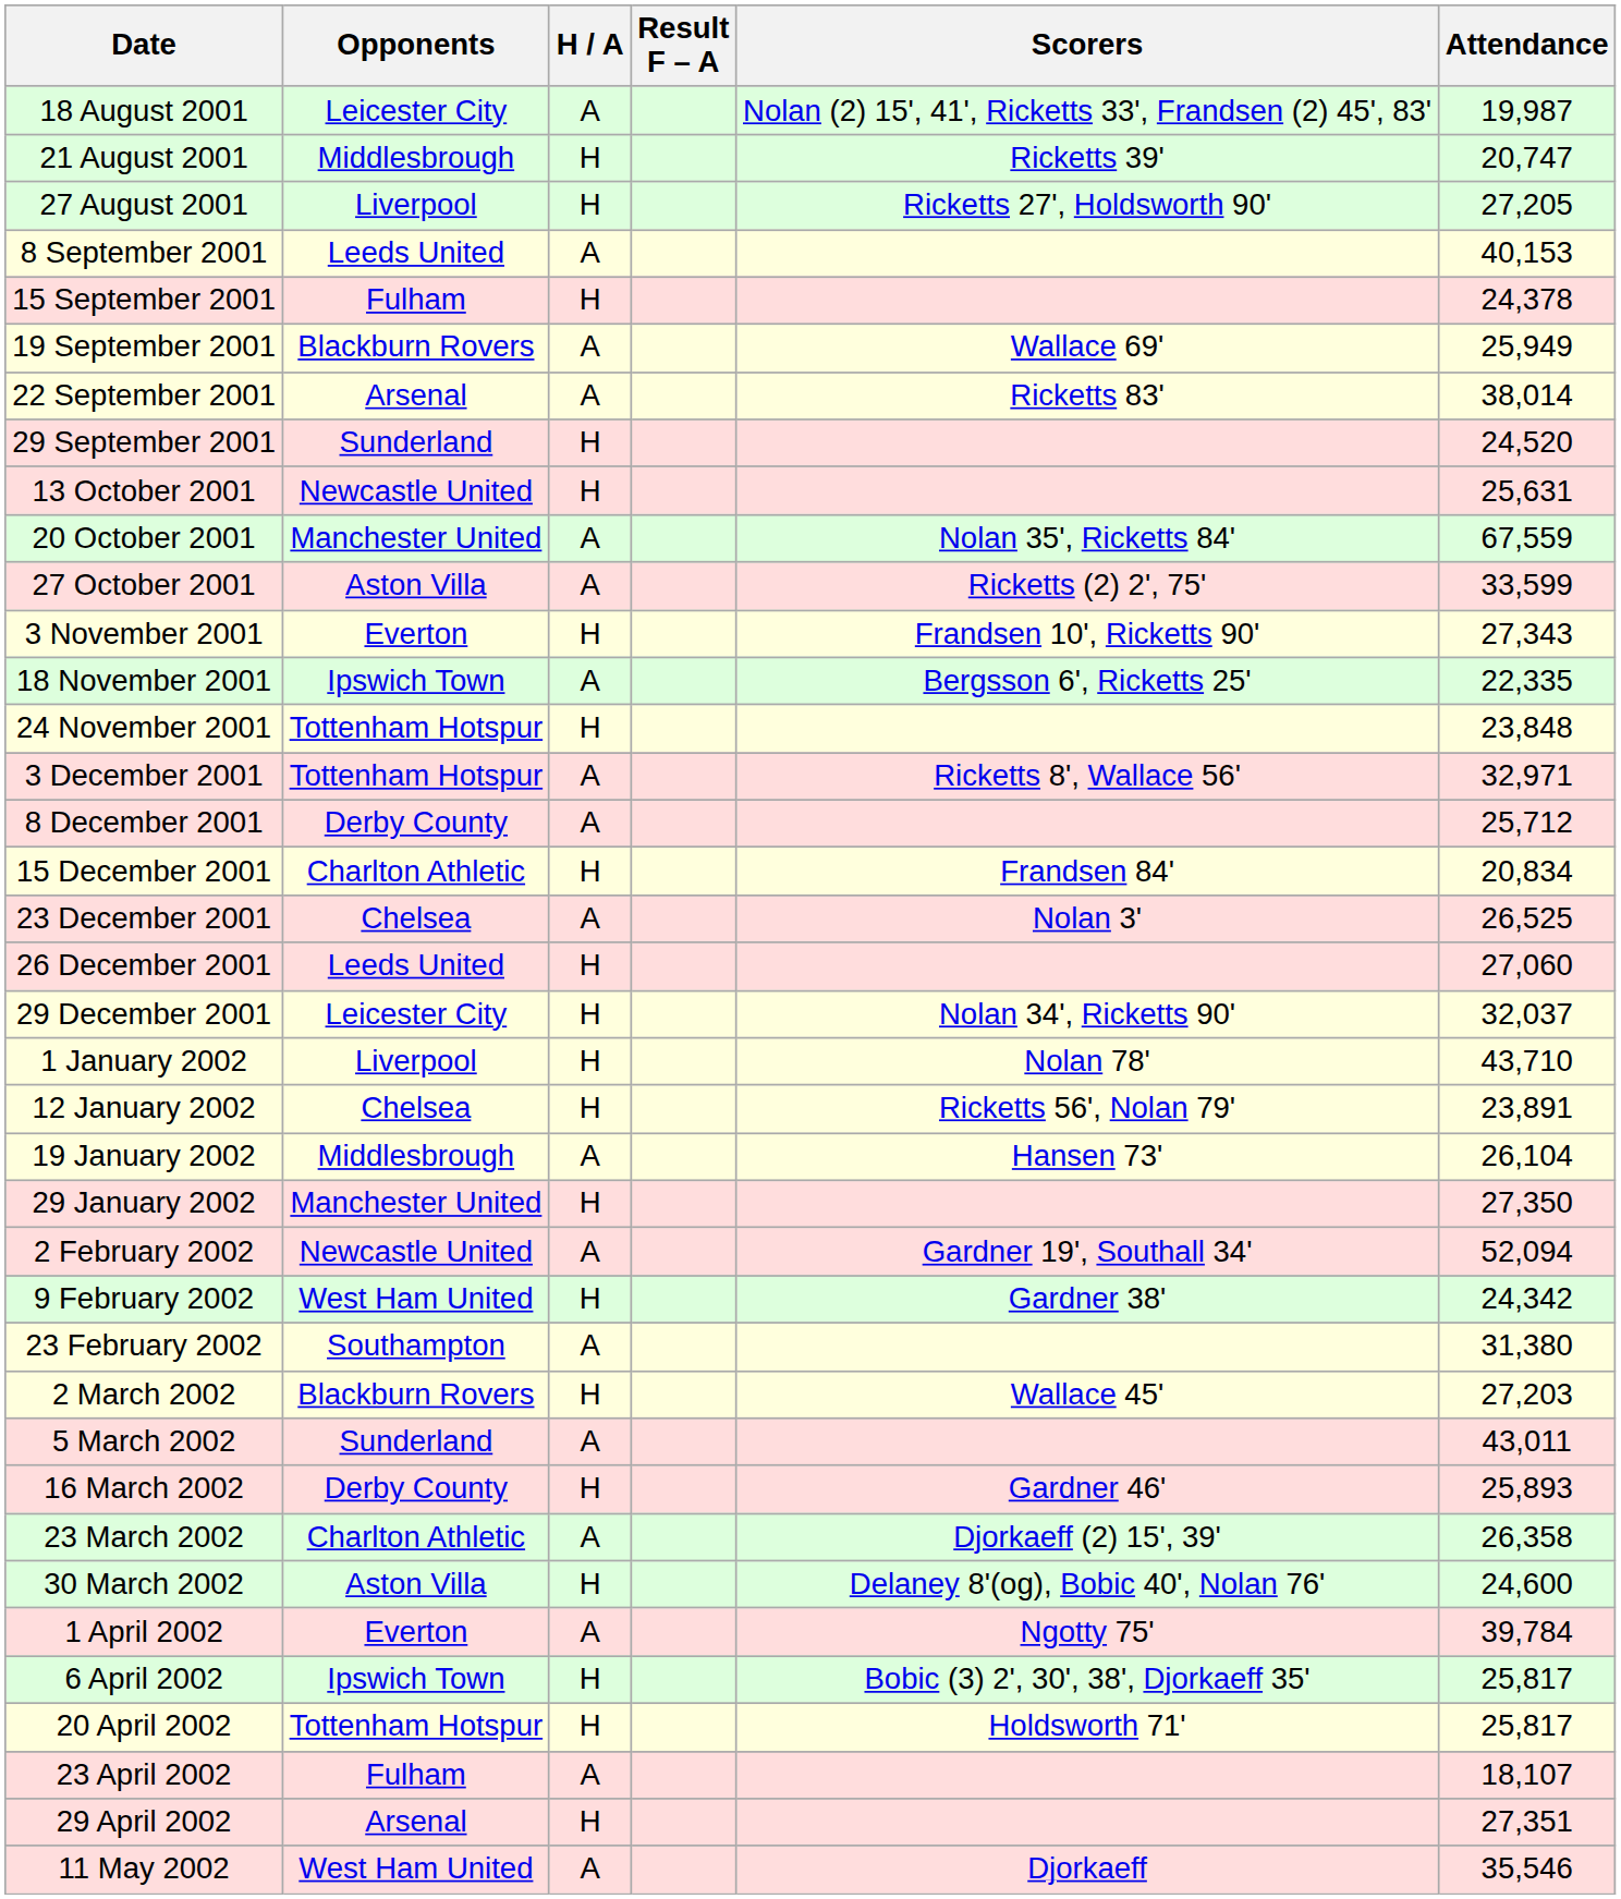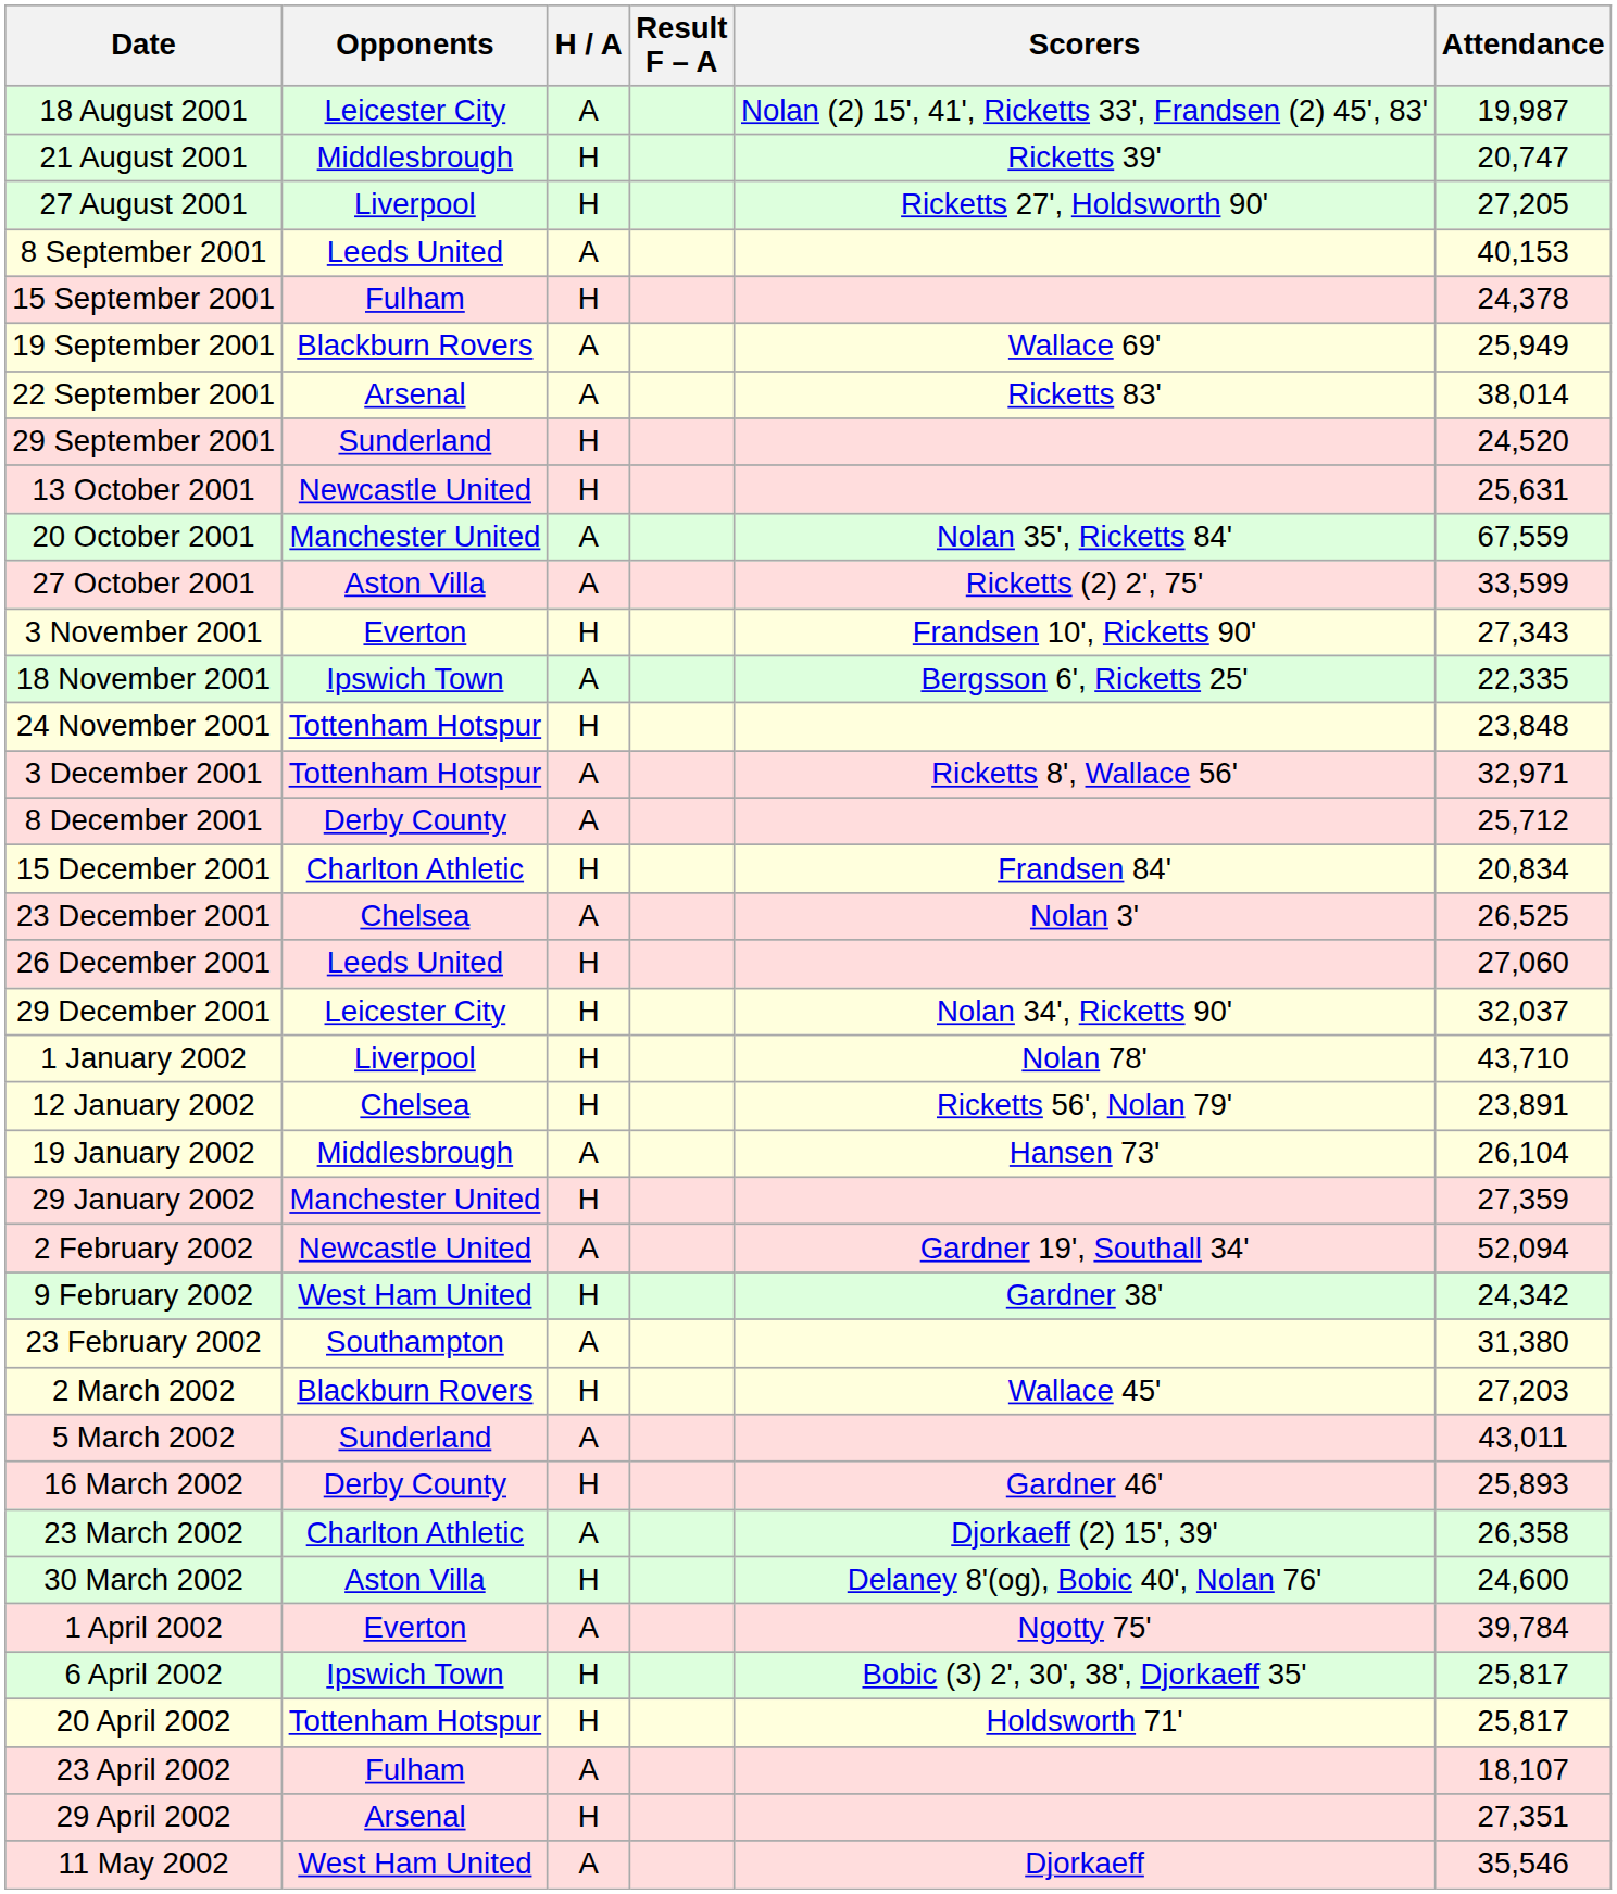 <table class="wikitable" style="text-align:center">
 <tr>
 <th>Date</th>
 <th>Opponents</th>
 <th>H / A</th>
 <th>Result<br>F – A</th>
 <th>Scorers</th>
 <th>Attendance</th>
 </tr>
 <tr bgcolor="#ddffdd">
 <td>18 August 2001</td>
 <td><a href='#'>Leicester City</a></td>
 <td>A</td>
 <td></td>
 <td><a href='#'>Nolan</a> (2) 15', 41', <a href='#'>Ricketts</a> 33', <a href='#'>Frandsen</a> (2) 45', 83'</td>
 <td>19,987</td>
 </tr>
 <tr bgcolor="#ddffdd">
 <td>21 August 2001</td>
 <td><a href='#'>Middlesbrough</a></td>
 <td>H</td>
 <td></td>
 <td><a href='#'>Ricketts</a> 39'</td>
 <td>20,747</td>
 </tr>
 <tr bgcolor="#ddffdd">
 <td>27 August 2001</td>
 <td><a href='#'>Liverpool</a></td>
 <td>H</td>
 <td></td>
 <td><a href='#'>Ricketts</a> 27', <a href='#'>Holdsworth</a> 90'</td>
 <td>27,205</td>
 </tr>
 <tr bgcolor="#ffffdd">
 <td>8 September 2001</td>
 <td><a href='#'>Leeds United</a></td>
 <td>A</td>
 <td></td>
 <td></td>
 <td>40,153</td>
 </tr>
 <tr bgcolor="#ffdddd">
 <td>15 September 2001</td>
 <td><a href='#'>Fulham</a></td>
 <td>H</td>
 <td></td>
 <td></td>
 <td>24,378</td>
 </tr>
 <tr bgcolor="#ffffdd">
 <td>19 September 2001</td>
 <td><a href='#'>Blackburn Rovers</a></td>
 <td>A</td>
 <td></td>
 <td><a href='#'>Wallace</a> 69'</td>
 <td>25,949</td>
 </tr>
 <tr bgcolor="#ffffdd">
 <td>22 September 2001</td>
 <td><a href='#'>Arsenal</a></td>
 <td>A</td>
 <td></td>
 <td><a href='#'>Ricketts</a> 83'</td>
 <td>38,014</td>
 </tr>
 <tr bgcolor="#ffdddd">
 <td>29 September 2001</td>
 <td><a href='#'>Sunderland</a></td>
 <td>H</td>
 <td></td>
 <td></td>
 <td>24,520</td>
 </tr>
 <tr bgcolor="#ffdddd">
 <td>13 October 2001</td>
 <td><a href='#'>Newcastle United</a></td>
 <td>H</td>
 <td></td>
 <td></td>
 <td>25,631</td>
 </tr>
 <tr bgcolor="#ddffdd">
 <td>20 October 2001</td>
 <td><a href='#'>Manchester United</a></td>
 <td>A</td>
 <td></td>
 <td><a href='#'>Nolan</a> 35', <a href='#'>Ricketts</a> 84'</td>
 <td>67,559</td>
 </tr>
 <tr bgcolor="#ffdddd">
 <td>27 October 2001</td>
 <td><a href='#'>Aston Villa</a></td>
 <td>A</td>
 <td></td>
 <td><a href='#'>Ricketts</a> (2) 2', 75'</td>
 <td>33,599</td>
 </tr>
 <tr bgcolor="#ffffdd">
 <td>3 November 2001</td>
 <td><a href='#'>Everton</a></td>
 <td>H</td>
 <td></td>
 <td><a href='#'>Frandsen</a> 10', <a href='#'>Ricketts</a> 90'</td>
 <td>27,343</td>
 </tr>
 <tr bgcolor="#ddffdd">
 <td>18 November 2001</td>
 <td><a href='#'>Ipswich Town</a></td>
 <td>A</td>
 <td></td>
 <td><a href='#'>Bergsson</a> 6', <a href='#'>Ricketts</a> 25'</td>
 <td>22,335</td>
 </tr>
 <tr bgcolor="#ffffdd">
 <td>24 November 2001</td>
 <td><a href='#'>Tottenham Hotspur</a></td>
 <td>H</td>
 <td></td>
 <td></td>
 <td>23,848</td>
 </tr>
 <tr bgcolor="#ffdddd">
 <td>3 December 2001</td>
 <td><a href='#'>Tottenham Hotspur</a></td>
 <td>A</td>
 <td></td>
 <td><a href='#'>Ricketts</a> 8', <a href='#'>Wallace</a> 56'</td>
 <td>32,971</td>
 </tr>
 <tr bgcolor="#ffdddd">
 <td>8 December 2001</td>
 <td><a href='#'>Derby County</a></td>
 <td>A</td>
 <td></td>
 <td></td>
 <td>25,712</td>
 </tr>
 <tr bgcolor="#ffffdd">
 <td>15 December 2001</td>
 <td><a href='#'>Charlton Athletic</a></td>
 <td>H</td>
 <td></td>
 <td><a href='#'>Frandsen</a> 84'</td>
 <td>20,834</td>
 </tr>
 <tr bgcolor="#ffdddd">
 <td>23 December 2001</td>
 <td><a href='#'>Chelsea</a></td>
 <td>A</td>
 <td></td>
 <td><a href='#'>Nolan</a> 3'</td>
 <td>26,525</td>
 </tr>
 <tr bgcolor="#ffdddd">
 <td>26 December 2001</td>
 <td><a href='#'>Leeds United</a></td>
 <td>H</td>
 <td></td>
 <td></td>
 <td>27,060</td>
 </tr>
 <tr bgcolor="#ffffdd">
 <td>29 December 2001</td>
 <td><a href='#'>Leicester City</a></td>
 <td>H</td>
 <td></td>
 <td><a href='#'>Nolan</a> 34', <a href='#'>Ricketts</a> 90'</td>
 <td>32,037</td>
 </tr>
 <tr bgcolor="#ffffdd">
 <td>1 January 2002</td>
 <td><a href='#'>Liverpool</a></td>
 <td>H</td>
 <td></td>
 <td><a href='#'>Nolan</a> 78'</td>
 <td>43,710</td>
 </tr>
 <tr bgcolor="#ffffdd">
 <td>12 January 2002</td>
 <td><a href='#'>Chelsea</a></td>
 <td>H</td>
 <td></td>
 <td><a href='#'>Ricketts</a> 56', <a href='#'>Nolan</a> 79'</td>
 <td>23,891</td>
 </tr>
 <tr bgcolor="#ffffdd">
 <td>19 January 2002</td>
 <td><a href='#'>Middlesbrough</a></td>
 <td>A</td>
 <td></td>
 <td><a href='#'>Hansen</a> 73'</td>
 <td>26,104</td>
 </tr>
 <tr bgcolor="#ffdddd">
 <td>29 January 2002</td>
 <td><a href='#'>Manchester United</a></td>
 <td>H</td>
 <td></td>
 <td></td>
-<td>27,350</td>
+<td>27,359</td>
 </tr>
 <tr bgcolor="#ffdddd">
 <td>2 February 2002</td>
 <td><a href='#'>Newcastle United</a></td>
 <td>A</td>
 <td></td>
 <td><a href='#'>Gardner</a> 19', <a href='#'>Southall</a> 34'</td>
 <td>52,094</td>
 </tr>
 <tr bgcolor="#ddffdd">
 <td>9 February 2002</td>
 <td><a href='#'>West Ham United</a></td>
 <td>H</td>
 <td></td>
 <td><a href='#'>Gardner</a> 38'</td>
 <td>24,342</td>
 </tr>
 <tr bgcolor="#ffffdd">
 <td>23 February 2002</td>
 <td><a href='#'>Southampton</a></td>
 <td>A</td>
 <td></td>
 <td></td>
 <td>31,380</td>
 </tr>
 <tr bgcolor="#ffffdd">
 <td>2 March 2002</td>
 <td><a href='#'>Blackburn Rovers</a></td>
 <td>H</td>
 <td></td>
 <td><a href='#'>Wallace</a> 45'</td>
 <td>27,203</td>
 </tr>
 <tr bgcolor="#ffdddd">
 <td>5 March 2002</td>
 <td><a href='#'>Sunderland</a></td>
 <td>A</td>
 <td></td>
 <td></td>
 <td>43,011</td>
 </tr>
 <tr bgcolor="#ffdddd">
 <td>16 March 2002</td>
 <td><a href='#'>Derby County</a></td>
 <td>H</td>
 <td></td>
 <td><a href='#'>Gardner</a> 46'</td>
 <td>25,893</td>
 </tr>
 <tr bgcolor="#ddffdd">
 <td>23 March 2002</td>
 <td><a href='#'>Charlton Athletic</a></td>
 <td>A</td>
 <td></td>
 <td><a href='#'>Djorkaeff</a> (2) 15', 39'</td>
 <td>26,358</td>
 </tr>
 <tr bgcolor="#ddffdd">
 <td>30 March 2002</td>
 <td><a href='#'>Aston Villa</a></td>
 <td>H</td>
 <td></td>
 <td><a href='#'>Delaney</a> 8'(og), <a href='#'>Bobic</a> 40', <a href='#'>Nolan</a> 76'</td>
 <td>24,600</td>
 </tr>
 <tr bgcolor="#ffdddd">
 <td>1 April 2002</td>
 <td><a href='#'>Everton</a></td>
 <td>A</td>
 <td></td>
 <td><a href='#'>Ngotty</a> 75'</td>
 <td>39,784</td>
 </tr>
 <tr bgcolor="#ddffdd">
 <td>6 April 2002</td>
 <td><a href='#'>Ipswich Town</a></td>
 <td>H</td>
 <td></td>
 <td><a href='#'>Bobic</a> (3) 2', 30', 38', <a href='#'>Djorkaeff</a> 35'</td>
 <td>25,817</td>
 </tr>
 <tr bgcolor="#ffffdd">
 <td>20 April 2002</td>
 <td><a href='#'>Tottenham Hotspur</a></td>
 <td>H</td>
 <td></td>
 <td><a href='#'>Holdsworth</a> 71'</td>
 <td>25,817</td>
 </tr>
 <tr bgcolor="#ffdddd">
 <td>23 April 2002</td>
 <td><a href='#'>Fulham</a></td>
 <td>A</td>
 <td></td>
 <td></td>
 <td>18,107</td>
 </tr>
 <tr bgcolor="#ffdddd">
 <td>29 April 2002</td>
 <td><a href='#'>Arsenal</a></td>
 <td>H</td>
 <td></td>
 <td></td>
 <td>27,351</td>
 </tr>
 <tr bgcolor="#ffdddd">
 <td>11 May 2002</td>
 <td><a href='#'>West Ham United</a></td>
 <td>A</td>
 <td></td>
 <td><a href='#'>Djorkaeff</a></td>
 <td>35,546</td>
 </tr>
 </table>
